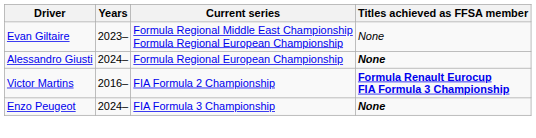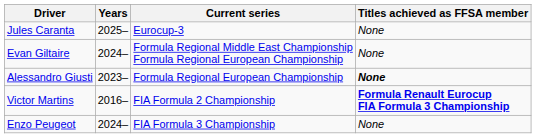 <table class="wikitable sortable" style="font-size: 90%;">
 <tr>
 <th>Driver</th>
 <th>Years</th>
 <th>Current series</th>
 <th>Titles achieved as FFSA member</th>
 </tr>
 <tr>
+<td> <a href='#'>Jules Caranta</a></td>
+<td>2025–</td>
+<td><a href='#'>Eurocup-3</a></td>
+<td><em>None</em></td>
+</tr>
+<tr>
 <td> <a href='#'>Evan Giltaire</a></td>
-<td>2023–</td>
+<td>2024–</td>
 <td><a href='#'>Formula Regional Middle East Championship</a><br><a href='#'>Formula Regional European Championship</a></td>
 <td><em>None</em></td>
 </tr>
 <tr>
 <td> <a href='#'>Alessandro Giusti</a></td>
-<td>2024–</td>
+<td>2023–</td>
 <td><a href='#'>Formula Regional European Championship</a></td>
 <td><strong><em>None</em></strong></td>
 </tr>
 <tr>
 <td> <a href='#'>Victor Martins</a></td>
 <td>2016–</td>
 <td><a href='#'>FIA Formula 2 Championship</a></td>
 <td><a href='#'><strong>Formula Renault Eurocup</strong></a><br><a href='#'><strong>FIA Formula 3 Championship</strong></a></td>
 </tr>
 <tr>
 <td> <a href='#'>Enzo Peugeot</a></td>
 <td>2024–</td>
 <td><a href='#'>FIA Formula 3 Championship</a></td>
-<td><strong><em>None</em></strong></td>
+<td><em>None</em></td>
 </tr>
 </table>
